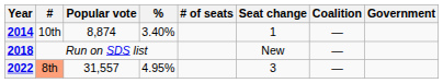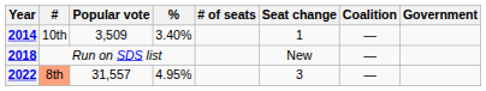 <table class="wikitable" style="text-align:center">
 <tr>
 <th>Year</th>
 <th>#</th>
 <th>Popular vote</th>
 <th>%</th>
 <th># of seats</th>
 <th>Seat change</th>
 <th>Coalition</th>
 <th>Government</th>
 </tr>
 <tr>
 <th><a href='#'>2014</a></th>
 <td>10th</td>
-<td>8,874</td>
+<td>3,509</td>
 <td>3.40%</td>
 <td></td>
 <td> 1</td>
 <td><em>—</em></td>
 <td></td>
 </tr>
 <tr>
 <th><a href='#'>2018</a></th>
 <td colspan=3><em>Run on <a href='#'>SDS</a> list</em></td>
 <td></td>
 <td>New</td>
 <td><em>—</em></td>
 <td></td>
 </tr>
 <tr>
 <th><a href='#'>2022</a></th>
 <td style="background: lightsalmon;">8th</td>
 <td>31,557</td>
 <td>4.95%</td>
 <td></td>
 <td> 3</td>
 <td><em>—</em></td>
 <td></td>
 </tr>
 </table>
